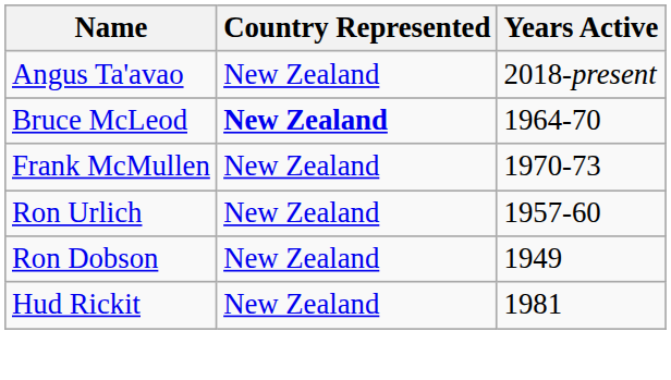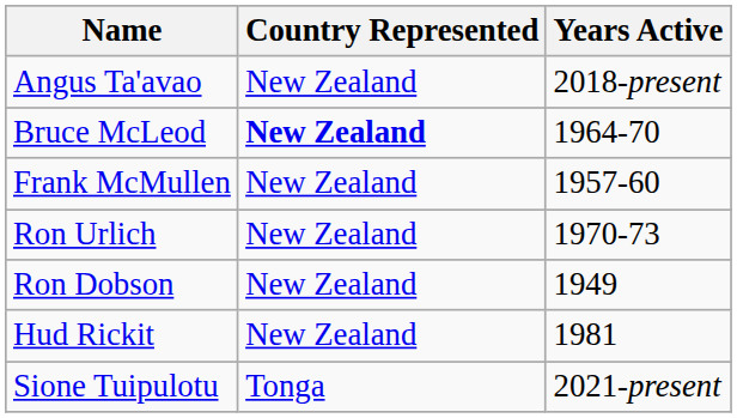 <table class="wikitable sortable">
 <tr>
 <th>Name</th>
 <th>Country Represented</th>
 <th>Years Active</th>
 </tr>
 <tr>
 <td><a href='#'>Angus Ta'avao</a></td>
 <td><a href='#'>New Zealand</a></td>
 <td>2018-<em>present</em></td>
 </tr>
 <tr>
 <td><a href='#'>Bruce McLeod</a></td>
 <td><strong><a href='#'>New Zealand</a></strong></td>
 <td>1964-70</td>
 </tr>
 <tr>
 <td><a href='#'>Frank McMullen</a></td>
 <td><a href='#'>New Zealand</a></td>
-<td>1970-73</td>
+<td>1957-60</td>
 </tr>
 <tr>
 <td><a href='#'>Ron Urlich</a></td>
 <td><a href='#'>New Zealand</a></td>
-<td>1957-60</td>
+<td>1970-73</td>
 </tr>
 <tr>
 <td><a href='#'>Ron Dobson</a></td>
 <td><a href='#'>New Zealand</a></td>
 <td>1949</td>
 </tr>
 <tr>
 <td><a href='#'>Hud Rickit</a></td>
 <td><a href='#'>New Zealand</a></td>
 <td>1981</td>
 </tr>
+<tr>
+<td><a href='#'>Sione Tuipulotu</a></td>
+<td><a href='#'>Tonga</a></td>
+<td>2021-<em>present</em></td>
+</tr>
 </table>
